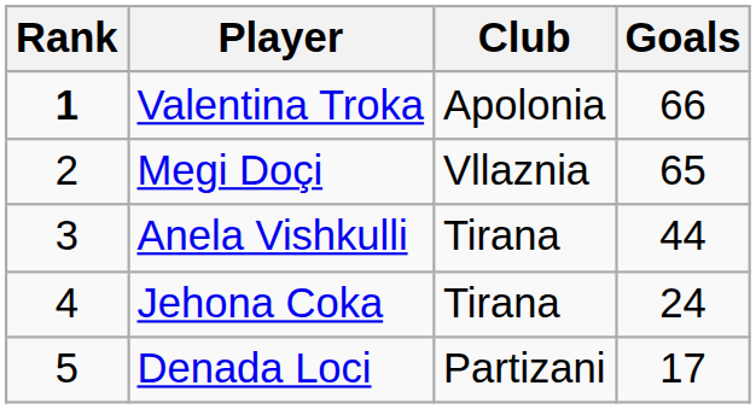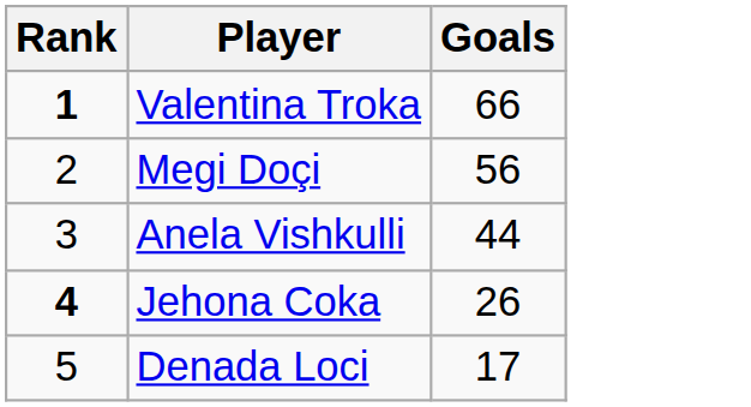 <table class="wikitable" style="text-align:center">
 <tr>
 <th>Rank</th>
 <th>Player</th>
-<th>Club</th>
 <th>Goals</th>
 </tr>
 <tr>
 <td rowspan="1"><strong>1</strong></td>
 <td align="left"> <a href='#'>Valentina Troka</a></td>
-<td align="left">Apolonia</td>
 <td rowspan="1">66</td>
 </tr>
 <tr>
 <td rowspan="1">2</td>
 <td align="left"> <a href='#'>Megi Doçi</a></td>
-<td align="left">Vllaznia</td>
-<td rowspan="1">65</td>
+<td rowspan="1">56</td>
 </tr>
 <tr>
 <td rowspan="1">3</td>
 <td align="left"> <a href='#'>Anela Vishkulli</a></td>
-<td align="left">Tirana</td>
 <td rowspan="1">44</td>
 </tr>
 <tr>
-<td rowspan="1">4</td>
+<td rowspan="1"><strong>4</strong></td>
 <td align="left"> <a href='#'>Jehona Coka</a></td>
-<td align="left">Tirana</td>
-<td rowspan="1">24</td>
+<td rowspan="1">26</td>
 </tr>
 <tr>
 <td rowspan="1">5</td>
 <td align="left"> <a href='#'>Denada Loci</a></td>
-<td align="left">Partizani</td>
 <td rowspan="1">17</td>
 </tr>
 </table>
